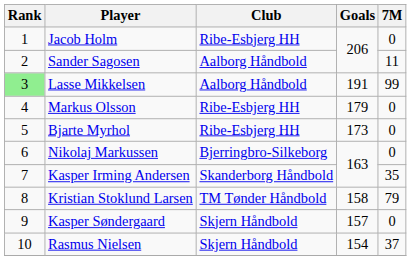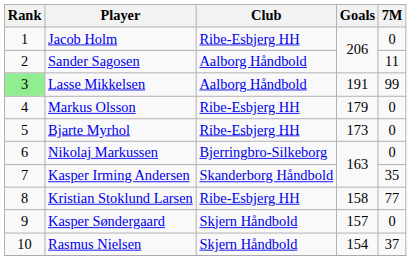 <table class="wikitable sortable" style="text-align:center">
 <tr>
 <th>Rank</th>
 <th>Player</th>
 <th>Club</th>
 <th>Goals</th>
 <th>7M</th>
 </tr>
 <tr>
 <td>1</td>
 <td style="text-align:left"> <a href='#'>Jacob Holm</a></td>
 <td style="text-align:left"><a href='#'>Ribe-Esbjerg HH</a></td>
 <td rowspan=2>206</td>
 <td>0</td>
 </tr>
 <tr>
 <td>2</td>
 <td style="text-align:left"> <a href='#'>Sander Sagosen</a></td>
 <td style="text-align:left"><a href='#'>Aalborg Håndbold</a></td>
 <td>11</td>
 </tr>
 <tr>
 <td style="background: lightgreen;">3</td>
 <td style="text-align:left"> <a href='#'>Lasse Mikkelsen</a></td>
 <td style="text-align:left"><a href='#'>Aalborg Håndbold</a></td>
 <td>191</td>
 <td>99</td>
 </tr>
 <tr>
 <td>4</td>
 <td style="text-align:left"> <a href='#'>Markus Olsson</a></td>
 <td style="text-align:left"><a href='#'>Ribe-Esbjerg HH</a></td>
 <td>179</td>
 <td>0</td>
 </tr>
 <tr>
 <td>5</td>
 <td style="text-align:left"> <a href='#'>Bjarte Myrhol</a></td>
 <td style="text-align:left"><a href='#'>Ribe-Esbjerg HH</a></td>
 <td>173</td>
 <td>0</td>
 </tr>
 <tr>
 <td>6</td>
 <td style="text-align:left"> <a href='#'>Nikolaj Markussen</a></td>
 <td style="text-align:left"><a href='#'>Bjerringbro-Silkeborg</a></td>
 <td rowspan=2>163</td>
 <td>0</td>
 </tr>
 <tr>
 <td>7</td>
 <td style="text-align:left"> <a href='#'>Kasper Irming Andersen</a></td>
 <td style="text-align:left"><a href='#'>Skanderborg Håndbold</a></td>
 <td>35</td>
 </tr>
 <tr>
 <td>8</td>
 <td style="text-align:left"> <a href='#'>Kristian Stoklund Larsen</a></td>
-<td style="text-align:left"><a href='#'>TM Tønder Håndbold</a></td>
+<td style="text-align:left"><a href='#'>Ribe-Esbjerg HH</a></td>
 <td>158</td>
-<td>79</td>
+<td>77</td>
 </tr>
 <tr>
 <td>9</td>
 <td style="text-align:left"> <a href='#'>Kasper Søndergaard</a></td>
 <td style="text-align:left"><a href='#'>Skjern Håndbold</a></td>
 <td>157</td>
 <td>0</td>
 </tr>
 <tr>
 <td>10</td>
 <td style="text-align:left"> <a href='#'>Rasmus Nielsen</a></td>
 <td style="text-align:left"><a href='#'>Skjern Håndbold</a></td>
 <td>154</td>
 <td>37</td>
 </tr>
 <tr>
 </tr>
 </table>
